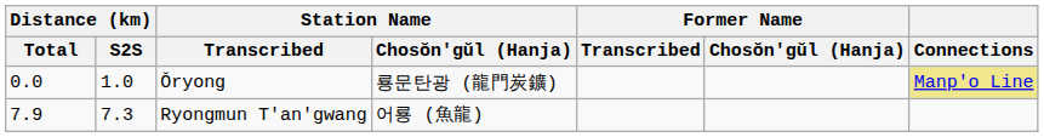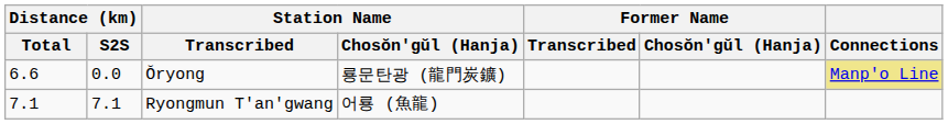 <table class="wikitable" style="font-size:90%;">
 <tr>
 <th colspan="2">Distance (km)</th>
 <th colspan="2">Station Name</th>
 <th colspan="2">Former Name</th>
 <th></th>
 </tr>
 <tr>
 <th>Total</th>
 <th>S2S</th>
 <th>Transcribed</th>
 <th>Chosŏn'gŭl (Hanja)</th>
 <th>Transcribed</th>
 <th>Chosŏn'gŭl (Hanja)</th>
 <th>Connections</th>
 </tr>
 <tr>
+<td>6.6</td>
 <td>0.0</td>
-<td>1.0</td>
 <td>Ŏryong</td>
 <td>룡문탄광 (龍門炭鑛)</td>
 <td></td>
 <td></td>
 <td style="background: khaki;"><a href='#'>Manp'o Line</a></td>
 </tr>
 <tr>
-<td>7.9</td>
-<td>7.3</td>
+<td>7.1</td>
+<td>7.1</td>
 <td>Ryongmun T'an'gwang</td>
 <td>어룡 (魚龍)</td>
 <td></td>
 <td></td>
 <td></td>
 </tr>
 </table>
